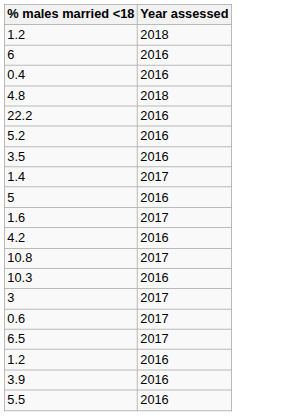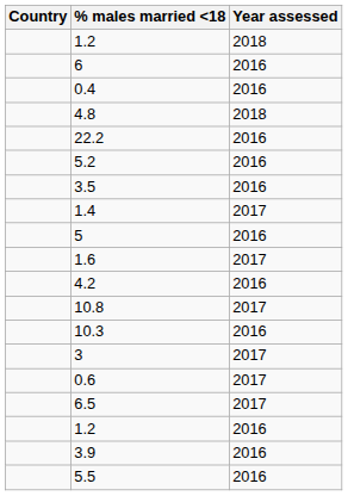 <table class="wikitable sortable">
 <tr>
+<th>Country</th>
 <th>% males married <18</th>
 <th>Year assessed</th>
 </tr>
 <tr>
+<td></td>
 <td>1.2</td>
 <td>2018</td>
 </tr>
 <tr>
+<td></td>
 <td>6</td>
 <td>2016</td>
 </tr>
 <tr>
+<td></td>
 <td>0.4</td>
 <td>2016</td>
 </tr>
 <tr>
+<td></td>
 <td>4.8</td>
 <td>2018</td>
 </tr>
 <tr>
+<td></td>
 <td>22.2</td>
 <td>2016</td>
 </tr>
 <tr>
+<td></td>
 <td>5.2</td>
 <td>2016</td>
 </tr>
 <tr>
+<td></td>
 <td>3.5</td>
 <td>2016</td>
 </tr>
 <tr>
+<td></td>
 <td>1.4</td>
 <td>2017</td>
 </tr>
 <tr>
+<td></td>
 <td>5</td>
 <td>2016</td>
 </tr>
 <tr>
+<td></td>
 <td>1.6</td>
 <td>2017</td>
 </tr>
 <tr>
+<td></td>
 <td>4.2</td>
 <td>2016</td>
 </tr>
 <tr>
+<td></td>
 <td>10.8</td>
 <td>2017</td>
 </tr>
 <tr>
+<td></td>
 <td>10.3</td>
 <td>2016</td>
 </tr>
 <tr>
+<td></td>
 <td>3</td>
 <td>2017</td>
 </tr>
 <tr>
+<td></td>
 <td>0.6</td>
 <td>2017</td>
 </tr>
 <tr>
+<td></td>
 <td>6.5</td>
 <td>2017</td>
 </tr>
 <tr>
+<td></td>
 <td>1.2</td>
 <td>2016</td>
 </tr>
 <tr>
+<td></td>
 <td>3.9</td>
 <td>2016</td>
 </tr>
 <tr>
+<td></td>
 <td>5.5</td>
 <td>2016</td>
 </tr>
 </table>
